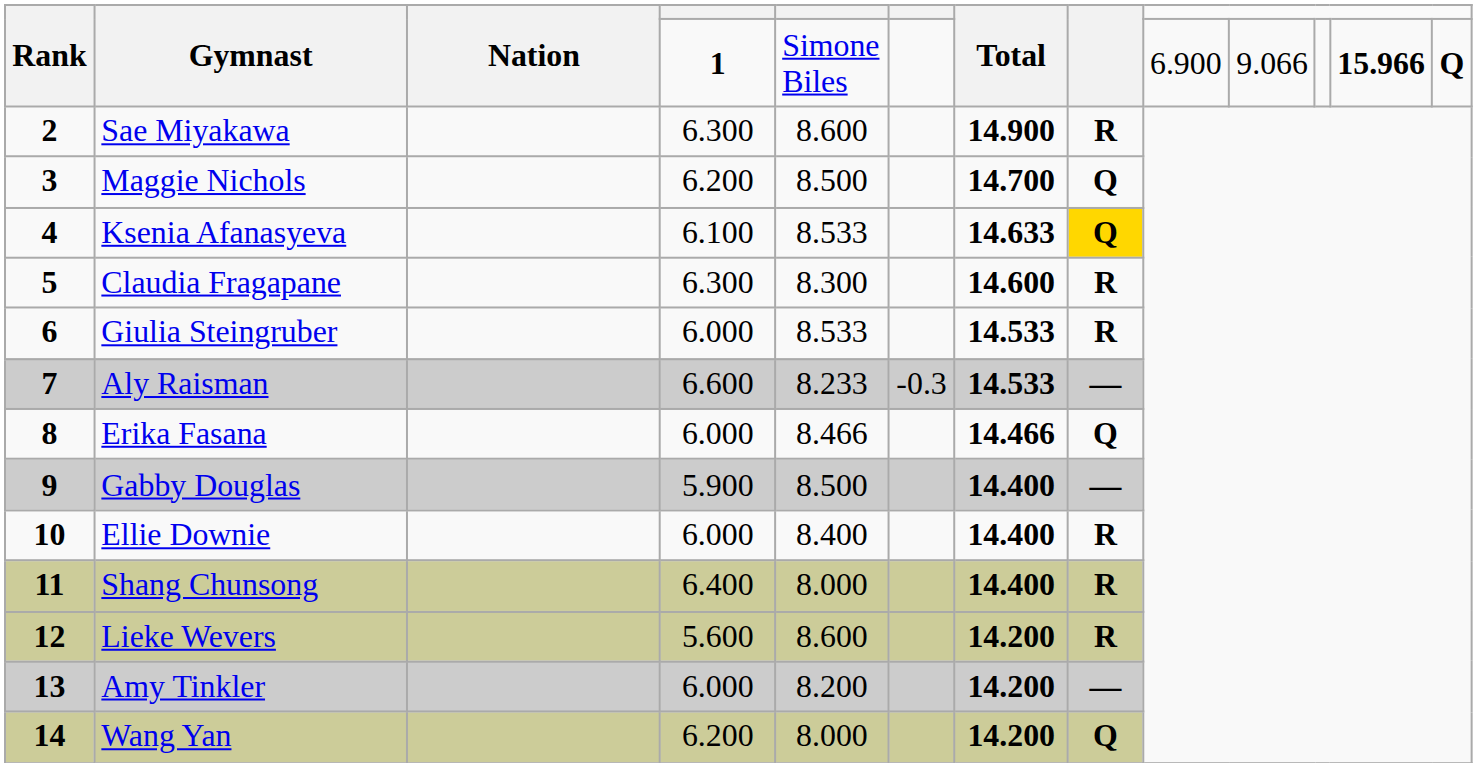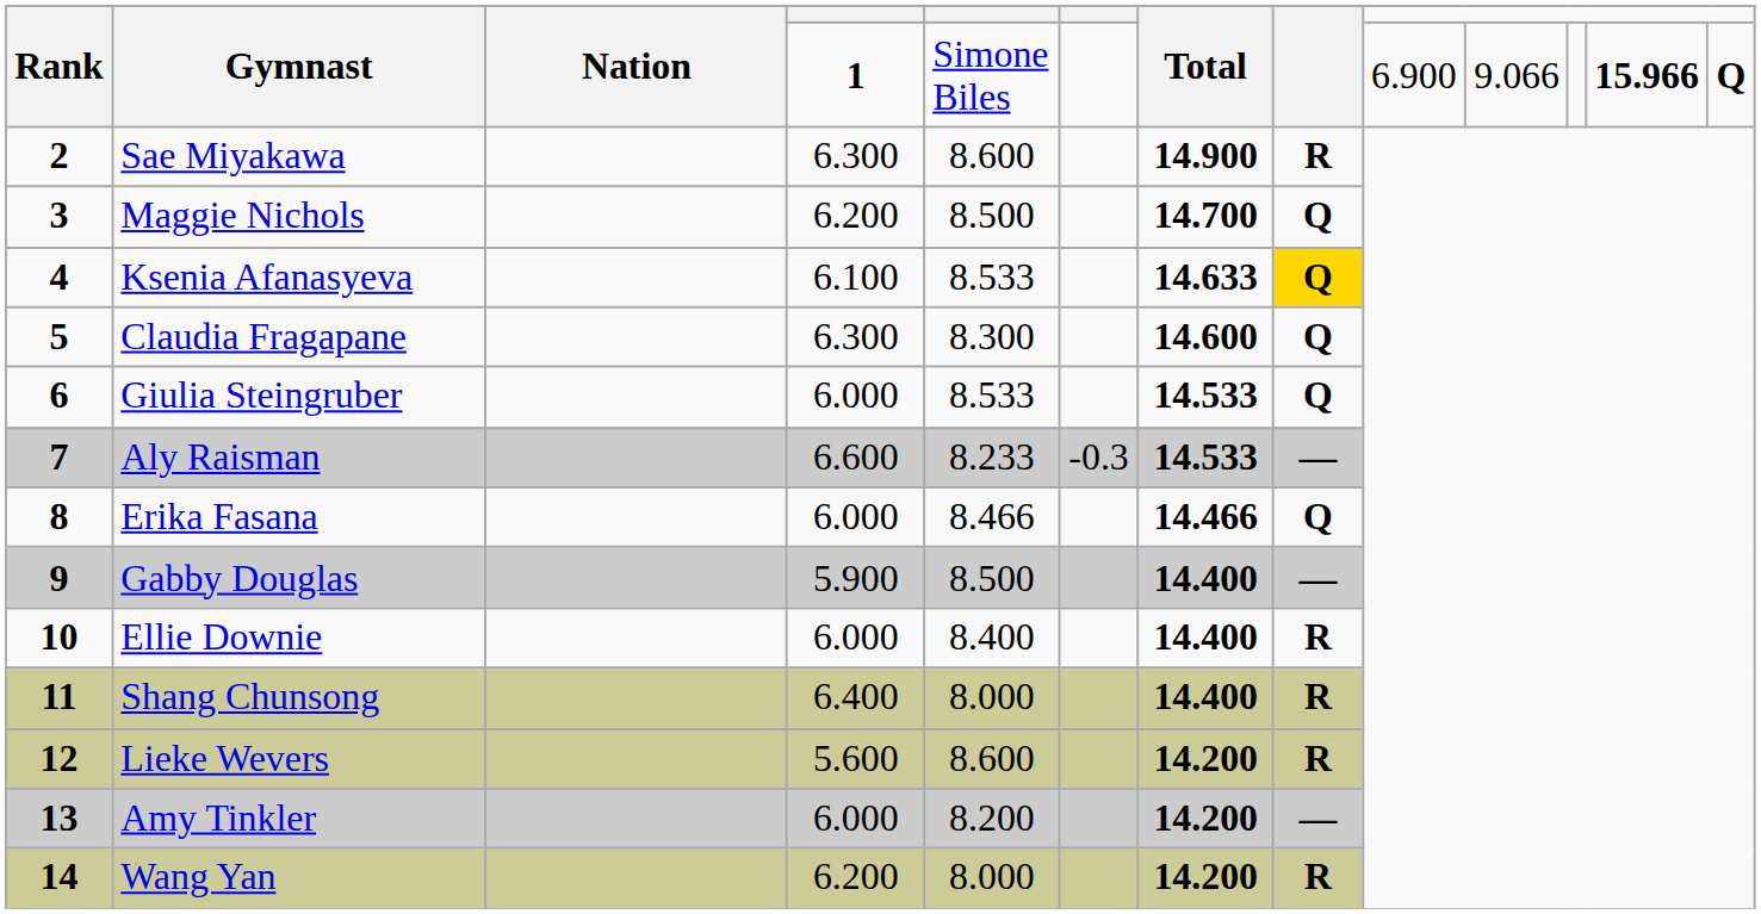 <table class="wikitable sortable" style="text-align:center; font-size:100%">
 <tr>
 <th rowspan="2" style="width:15px;">Rank</th>
 <th rowspan="2" style="width:150px;">Gymnast</th>
 <th rowspan="2" style="width:120px;">Nation</th>
 <th colspan="1" style="width:50px;"></th>
 <th colspan="1" style="width:50px;"></th>
 <th colspan="1" style="width:20px;"></th>
 <th rowspan="2" style="width:50px;">Total</th>
 <th rowspan="2" style="width:30px;"></th>
 </tr>
 <tr>
 <td scope="row" style="text-align:center"><strong>1</strong></td>
 <td align="left"><a href='#'>Simone Biles</a></td>
 <td style="text-align:left;"></td>
 <td>6.900</td>
 <td>9.066</td>
 <td></td>
 <td><strong>15.966</strong></td>
 <td><strong>Q</strong></td>
 </tr>
 <tr>
 <td scope="row" style="text-align:center"><strong>2</strong></td>
 <td align="left"><a href='#'>Sae Miyakawa</a></td>
 <td style="text-align:left;"></td>
 <td>6.300</td>
 <td>8.600</td>
 <td></td>
 <td><strong>14.900</strong></td>
 <td><strong>R</strong></td>
 </tr>
 <tr>
 <td scope="row" style="text-align:center"><strong>3</strong></td>
 <td align="left"><a href='#'>Maggie Nichols</a></td>
 <td style="text-align:left;"></td>
 <td>6.200</td>
 <td>8.500</td>
 <td></td>
 <td><strong>14.700</strong></td>
 <td><strong>Q</strong></td>
 </tr>
 <tr>
 <td scope="row" style="text-align:center"><strong>4</strong></td>
 <td align="left"><a href='#'>Ksenia Afanasyeva</a></td>
 <td style="text-align:left;"></td>
 <td>6.100</td>
 <td>8.533</td>
 <td></td>
 <td><strong>14.633</strong></td>
 <td style="background: gold;"><strong>Q</strong></td>
 </tr>
 <tr>
 <td scope="row" style="text-align:center"><strong>5</strong></td>
 <td align="left"><a href='#'>Claudia Fragapane</a></td>
 <td style="text-align:left;"></td>
 <td>6.300</td>
 <td>8.300</td>
 <td></td>
 <td><strong>14.600</strong></td>
-<td><strong>R</strong></td>
+<td><strong>Q</strong></td>
 </tr>
 <tr>
 <td scope="row" style="text-align:center"><strong>6</strong></td>
 <td align="left"><a href='#'>Giulia Steingruber</a></td>
 <td style="text-align:left;"></td>
 <td>6.000</td>
 <td>8.533</td>
 <td></td>
 <td><strong>14.533</strong></td>
-<td><strong>R</strong></td>
+<td><strong>Q</strong></td>
 </tr>
 <tr style="background:#cccccc;">
 <td scope="row" style="text-align:center"><strong>7</strong></td>
 <td align="left"><a href='#'>Aly Raisman</a></td>
 <td style="text-align:left;"></td>
 <td>6.600</td>
 <td>8.233</td>
 <td>-0.3</td>
 <td><strong>14.533</strong></td>
 <td><strong>—</strong></td>
 </tr>
 <tr>
 <td scope="row" style="text-align:center"><strong>8</strong></td>
 <td align="left"><a href='#'>Erika Fasana</a></td>
 <td style="text-align:left;"></td>
 <td>6.000</td>
 <td>8.466</td>
 <td></td>
 <td><strong>14.466</strong></td>
 <td><strong>Q</strong></td>
 </tr>
 <tr style="background:#cccccc;">
 <td scope="row" style="text-align:center"><strong>9</strong></td>
 <td align="left"><a href='#'>Gabby Douglas</a></td>
 <td style="text-align:left;"></td>
 <td>5.900</td>
 <td>8.500</td>
 <td></td>
 <td><strong>14.400</strong></td>
 <td><strong>—</strong></td>
 </tr>
 <tr>
 <td scope="row" style="text-align:center"><strong>10</strong></td>
 <td align="left"><a href='#'>Ellie Downie</a></td>
 <td style="text-align:left;"></td>
 <td>6.000</td>
 <td>8.400</td>
 <td></td>
 <td><strong>14.400</strong></td>
 <td><strong>R</strong></td>
 </tr>
 <tr style="background:#cccc99;">
 <td scope="row" style="text-align:center"><strong>11</strong></td>
 <td align="left"><a href='#'>Shang Chunsong</a></td>
 <td style="text-align:left;"></td>
 <td>6.400</td>
 <td>8.000</td>
 <td></td>
 <td><strong>14.400</strong></td>
 <td><strong>R</strong></td>
 </tr>
 <tr style="background:#cccc99;">
 <td scope="row" style="text-align:center"><strong>12</strong></td>
 <td align="left"><a href='#'>Lieke Wevers</a></td>
 <td style="text-align:left;"></td>
 <td>5.600</td>
 <td>8.600</td>
 <td></td>
 <td><strong>14.200</strong></td>
 <td><strong>R</strong></td>
 </tr>
 <tr style="background:#cccccc;">
 <td scope="row" style="text-align:center"><strong>13</strong></td>
 <td align="left"><a href='#'>Amy Tinkler</a></td>
 <td style="text-align:left;"></td>
 <td>6.000</td>
 <td>8.200</td>
 <td></td>
 <td><strong>14.200</strong></td>
 <td><strong>—</strong></td>
 </tr>
 <tr style="background:#cccc99;">
 <td scope="row" style="text-align:center"><strong>14</strong></td>
 <td align="left"><a href='#'>Wang Yan</a></td>
 <td style="text-align:left;"></td>
 <td>6.200</td>
 <td>8.000</td>
 <td></td>
 <td><strong>14.200</strong></td>
-<td><strong>Q</strong></td>
+<td><strong>R</strong></td>
 </tr>
 </table>
